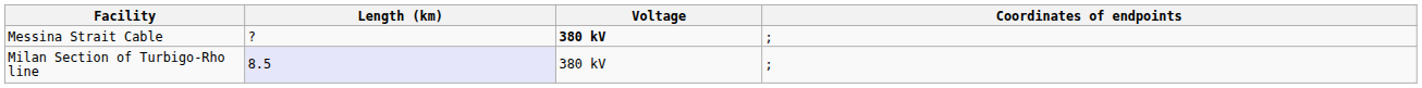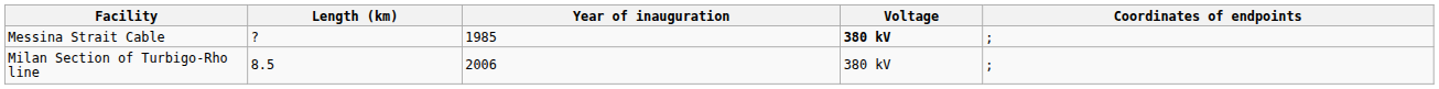 <table class="wikitable sortable" width="90%">
 <tr bgcolor="#dfdfdf">
 <th width="17%">Facility</th>
 <th>Length (km)</th>
+<th>Year of inauguration</th>
 <th>Voltage</th>
 <th>Coordinates of endpoints</th>
 </tr>
 <tr>
 <td>Messina Strait Cable</td>
 <td>?</td>
+<td>1985</td>
 <td><strong>380 kV</strong></td>
 <td> ; </td>
 </tr>
 <tr>
 <td>Milan Section of Turbigo-Rho line</td>
-<td style="background: lavender;">8.5</td>
+<td>8.5</td>
+<td>2006</td>
 <td>380 kV</td>
 <td> ; </td>
 </tr>
 </table>
